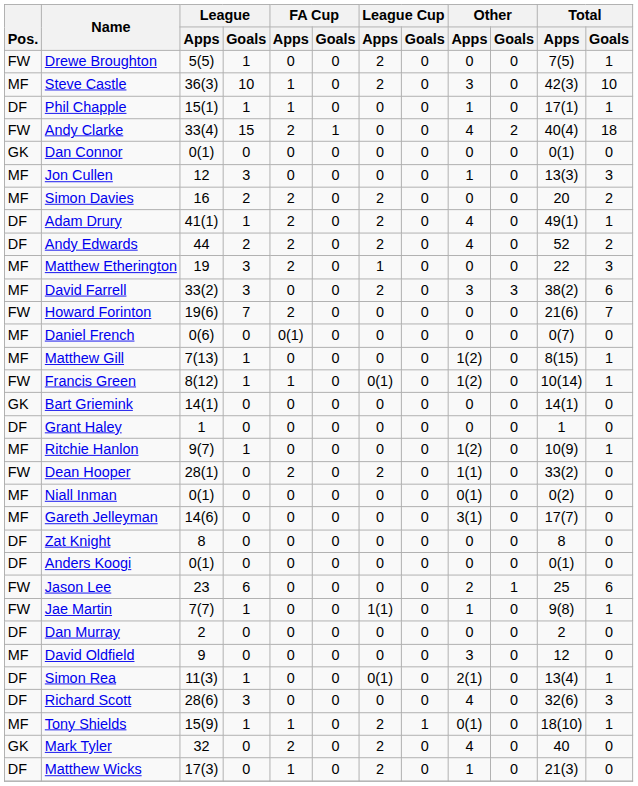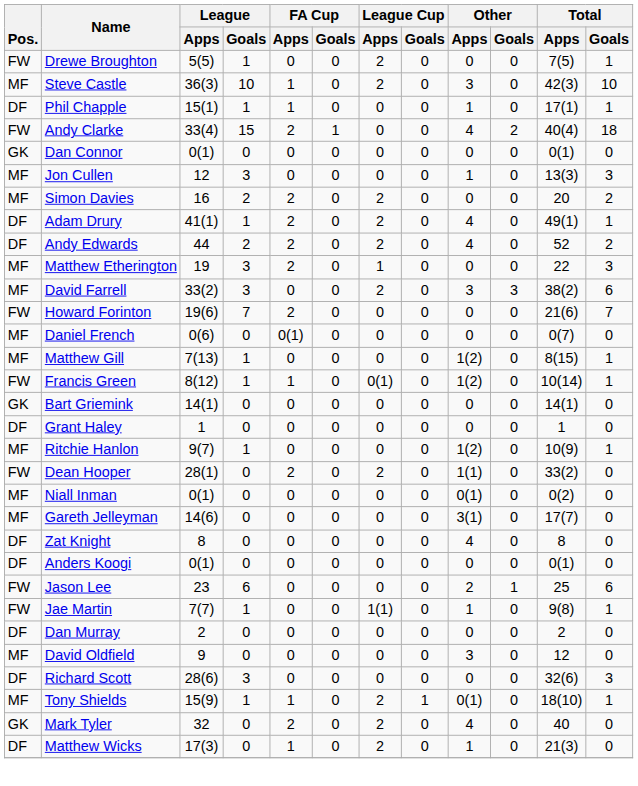 <table class="wikitable" style="text-align:center">
 <tr>
 <th rowspan="2" valign="bottom">Pos.</th>
 <th rowspan="2">Name</th>
 <th colspan="2" width="85">League</th>
 <th colspan="2" width="85">FA Cup</th>
 <th colspan="2" width="85">League Cup</th>
 <th colspan="2" width="85">Other</th>
 <th colspan="2" width="85">Total</th>
 </tr>
 <tr>
 <th>Apps</th>
 <th>Goals</th>
 <th>Apps</th>
 <th>Goals</th>
 <th>Apps</th>
 <th>Goals</th>
 <th>Apps</th>
 <th>Goals</th>
 <th>Apps</th>
 <th>Goals</th>
 </tr>
 <tr>
 <td align="left">FW</td>
 <td align="left"> <a href='#'>Drewe Broughton</a></td>
 <td>5(5)</td>
 <td>1</td>
 <td>0</td>
 <td>0</td>
 <td>2</td>
 <td>0</td>
 <td>0</td>
 <td>0</td>
 <td>7(5)</td>
 <td>1</td>
 </tr>
 <tr>
 <td align="left">MF</td>
 <td align="left"> <a href='#'>Steve Castle</a></td>
 <td>36(3)</td>
 <td>10</td>
 <td>1</td>
 <td>0</td>
 <td>2</td>
 <td>0</td>
 <td>3</td>
 <td>0</td>
 <td>42(3)</td>
 <td>10</td>
 </tr>
 <tr>
 <td align="left">DF</td>
 <td align="left"> <a href='#'>Phil Chapple</a></td>
 <td>15(1)</td>
 <td>1</td>
 <td>1</td>
 <td>0</td>
 <td>0</td>
 <td>0</td>
 <td>1</td>
 <td>0</td>
 <td>17(1)</td>
 <td>1</td>
 </tr>
 <tr>
 <td align="left">FW</td>
 <td align="left"> <a href='#'>Andy Clarke</a></td>
 <td>33(4)</td>
 <td>15</td>
 <td>2</td>
 <td>1</td>
 <td>0</td>
 <td>0</td>
 <td>4</td>
 <td>2</td>
 <td>40(4)</td>
 <td>18</td>
 </tr>
 <tr>
 <td align="left">GK</td>
 <td align="left"> <a href='#'>Dan Connor</a></td>
 <td>0(1)</td>
 <td>0</td>
 <td>0</td>
 <td>0</td>
 <td>0</td>
 <td>0</td>
 <td>0</td>
 <td>0</td>
 <td>0(1)</td>
 <td>0</td>
 </tr>
 <tr>
 <td align="left">MF</td>
 <td align="left"> <a href='#'>Jon Cullen</a></td>
 <td>12</td>
 <td>3</td>
 <td>0</td>
 <td>0</td>
 <td>0</td>
 <td>0</td>
 <td>1</td>
 <td>0</td>
 <td>13(3)</td>
 <td>3</td>
 </tr>
 <tr>
 <td align="left">MF</td>
 <td align="left"> <a href='#'>Simon Davies</a></td>
 <td>16</td>
 <td>2</td>
 <td>2</td>
 <td>0</td>
 <td>2</td>
 <td>0</td>
 <td>0</td>
 <td>0</td>
 <td>20</td>
 <td>2</td>
 </tr>
 <tr>
 <td align="left">DF</td>
 <td align="left"> <a href='#'>Adam Drury</a></td>
 <td>41(1)</td>
 <td>1</td>
 <td>2</td>
 <td>0</td>
 <td>2</td>
 <td>0</td>
 <td>4</td>
 <td>0</td>
 <td>49(1)</td>
 <td>1</td>
 </tr>
 <tr>
 <td align="left">DF</td>
 <td align="left"> <a href='#'>Andy Edwards</a></td>
 <td>44</td>
 <td>2</td>
 <td>2</td>
 <td>0</td>
 <td>2</td>
 <td>0</td>
 <td>4</td>
 <td>0</td>
 <td>52</td>
 <td>2</td>
 </tr>
 <tr>
 <td align="left">MF</td>
 <td align="left"> <a href='#'>Matthew Etherington</a></td>
 <td>19</td>
 <td>3</td>
 <td>2</td>
 <td>0</td>
 <td>1</td>
 <td>0</td>
 <td>0</td>
 <td>0</td>
 <td>22</td>
 <td>3</td>
 </tr>
 <tr>
 <td align="left">MF</td>
 <td align="left"> <a href='#'>David Farrell</a></td>
 <td>33(2)</td>
 <td>3</td>
 <td>0</td>
 <td>0</td>
 <td>2</td>
 <td>0</td>
 <td>3</td>
 <td>3</td>
 <td>38(2)</td>
 <td>6</td>
 </tr>
 <tr>
 <td align="left">FW</td>
 <td align="left"> <a href='#'>Howard Forinton</a></td>
 <td>19(6)</td>
 <td>7</td>
 <td>2</td>
 <td>0</td>
 <td>0</td>
 <td>0</td>
 <td>0</td>
 <td>0</td>
 <td>21(6)</td>
 <td>7</td>
 </tr>
 <tr>
 <td align="left">MF</td>
 <td align="left"> <a href='#'>Daniel French</a></td>
 <td>0(6)</td>
 <td>0</td>
 <td>0(1)</td>
 <td>0</td>
 <td>0</td>
 <td>0</td>
 <td>0</td>
 <td>0</td>
 <td>0(7)</td>
 <td>0</td>
 </tr>
 <tr>
 <td align="left">MF</td>
 <td align="left"> <a href='#'>Matthew Gill</a></td>
 <td>7(13)</td>
 <td>1</td>
 <td>0</td>
 <td>0</td>
 <td>0</td>
 <td>0</td>
 <td>1(2)</td>
 <td>0</td>
 <td>8(15)</td>
 <td>1</td>
 </tr>
 <tr>
 <td align="left">FW</td>
 <td align="left"> <a href='#'>Francis Green</a></td>
 <td>8(12)</td>
 <td>1</td>
 <td>1</td>
 <td>0</td>
 <td>0(1)</td>
 <td>0</td>
 <td>1(2)</td>
 <td>0</td>
 <td>10(14)</td>
 <td>1</td>
 </tr>
 <tr>
 <td align="left">GK</td>
 <td align="left"> <a href='#'>Bart Griemink</a></td>
 <td>14(1)</td>
 <td>0</td>
 <td>0</td>
 <td>0</td>
 <td>0</td>
 <td>0</td>
 <td>0</td>
 <td>0</td>
 <td>14(1)</td>
 <td>0</td>
 </tr>
 <tr>
 <td align="left">DF</td>
 <td align="left"> <a href='#'>Grant Haley</a></td>
 <td>1</td>
 <td>0</td>
 <td>0</td>
 <td>0</td>
 <td>0</td>
 <td>0</td>
 <td>0</td>
 <td>0</td>
 <td>1</td>
 <td>0</td>
 </tr>
 <tr>
 <td align="left">MF</td>
 <td align="left"> <a href='#'>Ritchie Hanlon</a></td>
 <td>9(7)</td>
 <td>1</td>
 <td>0</td>
 <td>0</td>
 <td>0</td>
 <td>0</td>
 <td>1(2)</td>
 <td>0</td>
 <td>10(9)</td>
 <td>1</td>
 </tr>
 <tr>
 <td align="left">FW</td>
 <td align="left"> <a href='#'>Dean Hooper</a></td>
 <td>28(1)</td>
 <td>0</td>
 <td>2</td>
 <td>0</td>
 <td>2</td>
 <td>0</td>
 <td>1(1)</td>
 <td>0</td>
 <td>33(2)</td>
 <td>0</td>
 </tr>
 <tr>
 <td align="left">MF</td>
 <td align="left"> <a href='#'>Niall Inman</a></td>
 <td>0(1)</td>
 <td>0</td>
 <td>0</td>
 <td>0</td>
 <td>0</td>
 <td>0</td>
 <td>0(1)</td>
 <td>0</td>
 <td>0(2)</td>
 <td>0</td>
 </tr>
 <tr>
 <td align="left">MF</td>
 <td align="left"> <a href='#'>Gareth Jelleyman</a></td>
 <td>14(6)</td>
 <td>0</td>
 <td>0</td>
 <td>0</td>
 <td>0</td>
 <td>0</td>
 <td>3(1)</td>
 <td>0</td>
 <td>17(7)</td>
 <td>0</td>
 </tr>
 <tr>
 <td align="left">DF</td>
 <td align="left"> <a href='#'>Zat Knight</a></td>
 <td>8</td>
 <td>0</td>
 <td>0</td>
 <td>0</td>
 <td>0</td>
 <td>0</td>
-<td>0</td>
+<td>4</td>
 <td>0</td>
 <td>8</td>
 <td>0</td>
 </tr>
 <tr>
 <td align="left">DF</td>
 <td align="left"> <a href='#'>Anders Koogi</a></td>
 <td>0(1)</td>
 <td>0</td>
 <td>0</td>
 <td>0</td>
 <td>0</td>
 <td>0</td>
 <td>0</td>
 <td>0</td>
 <td>0(1)</td>
 <td>0</td>
 </tr>
 <tr>
 <td align="left">FW</td>
 <td align="left"> <a href='#'>Jason Lee</a></td>
 <td>23</td>
 <td>6</td>
 <td>0</td>
 <td>0</td>
 <td>0</td>
 <td>0</td>
 <td>2</td>
 <td>1</td>
 <td>25</td>
 <td>6</td>
 </tr>
 <tr>
 <td align="left">FW</td>
 <td align="left"> <a href='#'>Jae Martin</a></td>
 <td>7(7)</td>
 <td>1</td>
 <td>0</td>
 <td>0</td>
 <td>1(1)</td>
 <td>0</td>
 <td>1</td>
 <td>0</td>
 <td>9(8)</td>
 <td>1</td>
 </tr>
 <tr>
 <td align="left">DF</td>
 <td align="left"> <a href='#'>Dan Murray</a></td>
 <td>2</td>
 <td>0</td>
 <td>0</td>
 <td>0</td>
 <td>0</td>
 <td>0</td>
 <td>0</td>
 <td>0</td>
 <td>2</td>
 <td>0</td>
 </tr>
 <tr>
 <td align="left">MF</td>
 <td align="left"> <a href='#'>David Oldfield</a></td>
 <td>9</td>
 <td>0</td>
 <td>0</td>
 <td>0</td>
 <td>0</td>
 <td>0</td>
 <td>3</td>
 <td>0</td>
 <td>12</td>
 <td>0</td>
 </tr>
 <tr>
 <td align="left">DF</td>
-<td align="left"> <a href='#'>Simon Rea</a></td>
-<td>11(3)</td>
-<td>1</td>
-<td>0</td>
-<td>0</td>
-<td>0(1)</td>
-<td>0</td>
-<td>2(1)</td>
-<td>0</td>
-<td>13(4)</td>
-<td>1</td>
-</tr>
-<tr>
-<td align="left">DF</td>
 <td align="left"> <a href='#'>Richard Scott</a></td>
 <td>28(6)</td>
 <td>3</td>
 <td>0</td>
 <td>0</td>
 <td>0</td>
 <td>0</td>
-<td>4</td>
+<td>0</td>
 <td>0</td>
 <td>32(6)</td>
 <td>3</td>
 </tr>
 <tr>
 <td align="left">MF</td>
 <td align="left"> <a href='#'>Tony Shields</a></td>
 <td>15(9)</td>
 <td>1</td>
 <td>1</td>
 <td>0</td>
 <td>2</td>
 <td>1</td>
 <td>0(1)</td>
 <td>0</td>
 <td>18(10)</td>
 <td>1</td>
 </tr>
 <tr>
 <td align="left">GK</td>
 <td align="left"> <a href='#'>Mark Tyler</a></td>
 <td>32</td>
 <td>0</td>
 <td>2</td>
 <td>0</td>
 <td>2</td>
 <td>0</td>
 <td>4</td>
 <td>0</td>
 <td>40</td>
 <td>0</td>
 </tr>
 <tr>
 <td align="left">DF</td>
 <td align="left"> <a href='#'>Matthew Wicks</a></td>
 <td>17(3)</td>
 <td>0</td>
 <td>1</td>
 <td>0</td>
 <td>2</td>
 <td>0</td>
 <td>1</td>
 <td>0</td>
 <td>21(3)</td>
 <td>0</td>
 </tr>
 <tr>
 </tr>
 </table>
